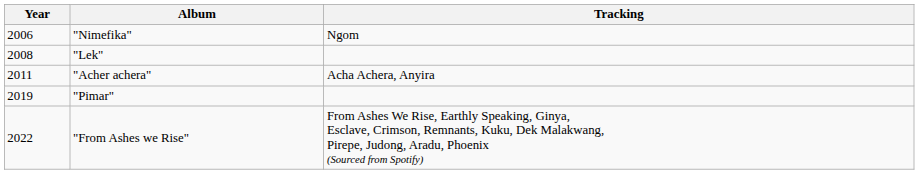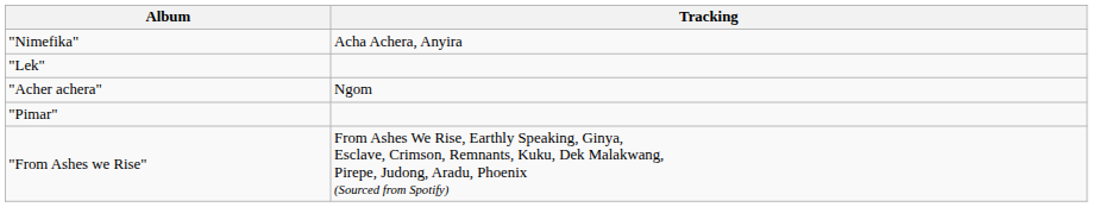 <table class="wikitable" width="90%">
 <tr>
-<th>Year</th>
 <th>Album</th>
 <th>Tracking</th>
 </tr>
 <tr>
-<td>2006</td>
 <td>"Nimefika"</td>
-<td>Ngom</td>
+<td>Acha Achera, Anyira</td>
 </tr>
 <tr>
-<td>2008</td>
 <td>"Lek"</td>
 <td></td>
 </tr>
 <tr>
-<td>2011</td>
 <td>"Acher achera"</td>
-<td>Acha Achera, Anyira</td>
+<td>Ngom</td>
 </tr>
 <tr>
-<td>2019</td>
 <td>"Pimar"</td>
 <td></td>
 </tr>
 <tr>
-<td>2022</td>
 <td>"From Ashes we Rise"</td>
 <td>From Ashes We Rise, Earthly Speaking, Ginya, <br>Esclave, Crimson, Remnants, Kuku, Dek Malakwang, <br>Pirepe, Judong, Aradu, Phoenix <small><em><br>(Sourced from Spotify)</em></small></td>
 </tr>
 </table>
